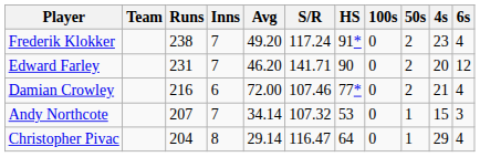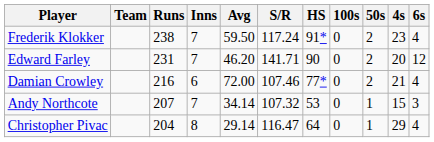 <table class="wikitable">
 <tr>
 <th>Player</th>
 <th>Team</th>
 <th>Runs</th>
 <th>Inns</th>
 <th>Avg</th>
 <th>S/R</th>
 <th>HS</th>
 <th>100s</th>
 <th>50s</th>
 <th>4s</th>
 <th>6s</th>
 </tr>
 <tr>
 <td><a href='#'>Frederik Klokker</a></td>
 <td></td>
 <td>238</td>
 <td>7</td>
-<td>49.20</td>
+<td>59.50</td>
 <td>117.24</td>
 <td>91<a href='#'>*</a></td>
 <td>0</td>
 <td>2</td>
 <td>23</td>
 <td>4</td>
 </tr>
 <tr>
 <td><a href='#'>Edward Farley</a></td>
 <td></td>
 <td>231</td>
 <td>7</td>
 <td>46.20</td>
 <td>141.71</td>
 <td>90</td>
 <td>0</td>
 <td>2</td>
 <td>20</td>
 <td>12</td>
 </tr>
 <tr>
 <td><a href='#'>Damian Crowley</a></td>
 <td></td>
 <td>216</td>
 <td>6</td>
 <td>72.00</td>
 <td>107.46</td>
 <td>77<a href='#'>*</a></td>
 <td>0</td>
 <td>2</td>
 <td>21</td>
 <td>4</td>
 </tr>
 <tr>
 <td><a href='#'>Andy Northcote</a></td>
 <td></td>
 <td>207</td>
 <td>7</td>
 <td>34.14</td>
 <td>107.32</td>
 <td>53</td>
 <td>0</td>
 <td>1</td>
 <td>15</td>
 <td>3</td>
 </tr>
 <tr>
 <td><a href='#'>Christopher Pivac</a></td>
 <td></td>
 <td>204</td>
 <td>8</td>
 <td>29.14</td>
 <td>116.47</td>
 <td>64</td>
 <td>0</td>
 <td>1</td>
 <td>29</td>
 <td>4</td>
 </tr>
 </table>
